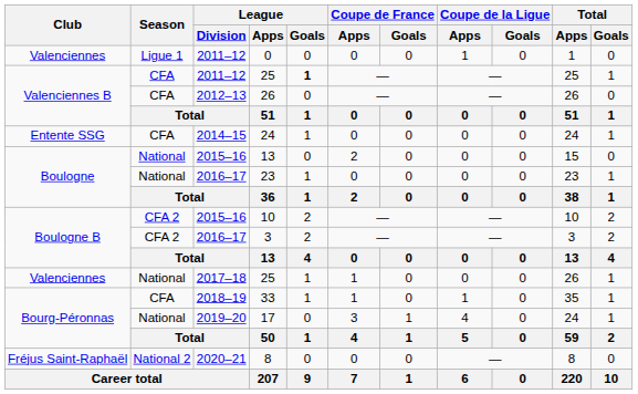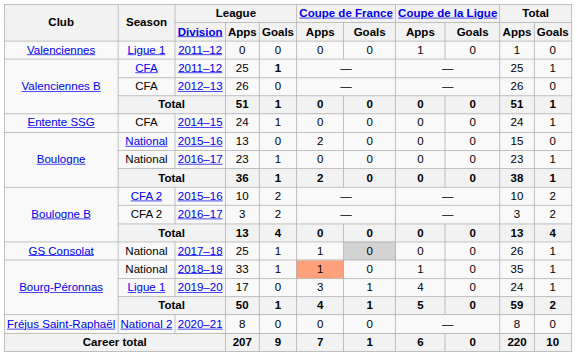 <table class="wikitable" style="text-align:center">
 <tr>
 <th rowspan="2">Club</th>
 <th rowspan="2">Season</th>
 <th colspan="3">League</th>
 <th colspan="2"><a href='#'>Coupe de France</a></th>
 <th colspan="2"><a href='#'>Coupe de la Ligue</a></th>
 <th colspan="2">Total</th>
 </tr>
 <tr>
 <th><a href='#'>Division</a></th>
 <th>Apps</th>
 <th>Goals</th>
 <th>Apps</th>
 <th>Goals</th>
 <th>Apps</th>
 <th>Goals</th>
 <th>Apps</th>
 <th>Goals</th>
 </tr>
 <tr>
 <td><a href='#'>Valenciennes</a></td>
 <td><a href='#'>Ligue 1</a></td>
 <td><a href='#'>2011–12</a></td>
 <td>0</td>
 <td>0</td>
 <td>0</td>
 <td>0</td>
 <td>1</td>
 <td>0</td>
 <td>1</td>
 <td>0</td>
 </tr>
 <tr>
 <td rowspan="3"><a href='#'>Valenciennes B</a></td>
 <td><a href='#'>CFA</a></td>
 <td><a href='#'>2011–12</a></td>
 <td>25</td>
 <td><strong>1</strong></td>
 <td colspan="2">—</td>
 <td colspan="2">—</td>
 <td>25</td>
 <td>1</td>
 </tr>
 <tr>
 <td>CFA</td>
 <td><a href='#'>2012–13</a></td>
 <td>26</td>
 <td>0</td>
 <td colspan="2">—</td>
 <td colspan="2">—</td>
 <td>26</td>
 <td>0</td>
 </tr>
 <tr>
 <th colspan="2">Total</th>
 <th>51</th>
 <th>1</th>
 <th>0</th>
 <th>0</th>
 <th>0</th>
 <th>0</th>
 <th>51</th>
 <th>1</th>
 </tr>
 <tr>
 <td><a href='#'>Entente SSG</a></td>
 <td>CFA</td>
 <td><a href='#'>2014–15</a></td>
 <td>24</td>
 <td>1</td>
 <td>0</td>
 <td>0</td>
 <td>0</td>
 <td>0</td>
 <td>24</td>
 <td>1</td>
 </tr>
 <tr>
 <td rowspan="3"><a href='#'>Boulogne</a></td>
 <td><a href='#'>National</a></td>
 <td><a href='#'>2015–16</a></td>
 <td>13</td>
 <td>0</td>
 <td>2</td>
 <td>0</td>
 <td>0</td>
 <td>0</td>
 <td>15</td>
 <td>0</td>
 </tr>
 <tr>
 <td>National</td>
 <td><a href='#'>2016–17</a></td>
 <td>23</td>
 <td>1</td>
 <td>0</td>
 <td>0</td>
 <td>0</td>
 <td>0</td>
 <td>23</td>
 <td>1</td>
 </tr>
 <tr>
 <th colspan="2">Total</th>
 <th>36</th>
 <th>1</th>
 <th>2</th>
 <th>0</th>
 <th>0</th>
 <th>0</th>
 <th>38</th>
 <th>1</th>
 </tr>
 <tr>
 <td rowspan="3"><a href='#'>Boulogne B</a></td>
 <td><a href='#'>CFA 2</a></td>
 <td><a href='#'>2015–16</a></td>
 <td>10</td>
 <td>2</td>
 <td colspan="2">—</td>
 <td colspan="2">—</td>
 <td>10</td>
 <td>2</td>
 </tr>
 <tr>
 <td>CFA 2</td>
 <td><a href='#'>2016–17</a></td>
 <td>3</td>
 <td>2</td>
 <td colspan="2">—</td>
 <td colspan="2">—</td>
 <td>3</td>
 <td>2</td>
 </tr>
 <tr>
 <th colspan="2">Total</th>
 <th>13</th>
 <th>4</th>
 <th>0</th>
 <th>0</th>
 <th>0</th>
 <th>0</th>
 <th>13</th>
 <th>4</th>
 </tr>
 <tr>
-<td><a href='#'>Valenciennes</a></td>
+<td><a href='#'>GS Consolat</a></td>
 <td>National</td>
 <td><a href='#'>2017–18</a></td>
 <td>25</td>
 <td>1</td>
 <td>1</td>
-<td>0</td>
+<td style="background: lightgrey;">0</td>
 <td>0</td>
 <td>0</td>
 <td>26</td>
 <td>1</td>
 </tr>
 <tr>
 <td rowspan="3"><a href='#'>Bourg-Péronnas</a></td>
-<td>CFA</td>
+<td>National</td>
 <td><a href='#'>2018–19</a></td>
 <td>33</td>
 <td>1</td>
-<td>1</td>
+<td style="background: lightsalmon;">1</td>
 <td>0</td>
 <td>1</td>
 <td>0</td>
 <td>35</td>
 <td>1</td>
 </tr>
 <tr>
-<td>National</td>
+<td><a href='#'>Ligue 1</a></td>
 <td><a href='#'>2019–20</a></td>
 <td>17</td>
 <td>0</td>
 <td>3</td>
 <td>1</td>
 <td>4</td>
 <td>0</td>
 <td>24</td>
 <td>1</td>
 </tr>
 <tr>
 <th colspan="2">Total</th>
 <th>50</th>
 <th>1</th>
 <th>4</th>
 <th>1</th>
 <th>5</th>
 <th>0</th>
 <th>59</th>
 <th>2</th>
 </tr>
 <tr>
 <td><a href='#'>Fréjus Saint-Raphaël</a></td>
 <td><a href='#'>National 2</a></td>
 <td><a href='#'>2020–21</a></td>
 <td>8</td>
 <td>0</td>
 <td>0</td>
 <td>0</td>
 <td colspan="2">—</td>
 <td>8</td>
 <td>0</td>
 </tr>
 <tr>
 <th colspan="3">Career total</th>
 <th>207</th>
 <th>9</th>
 <th>7</th>
 <th>1</th>
 <th>6</th>
 <th>0</th>
 <th>220</th>
 <th>10</th>
 </tr>
 </table>
